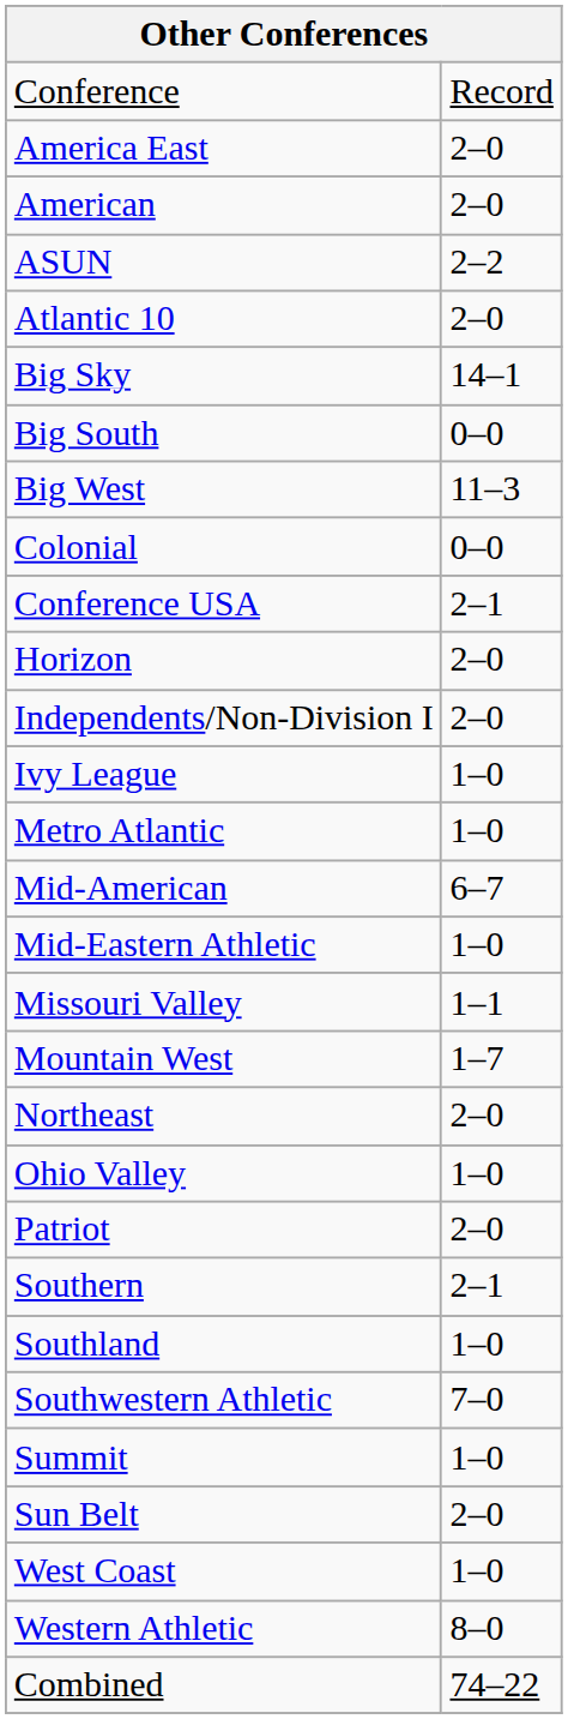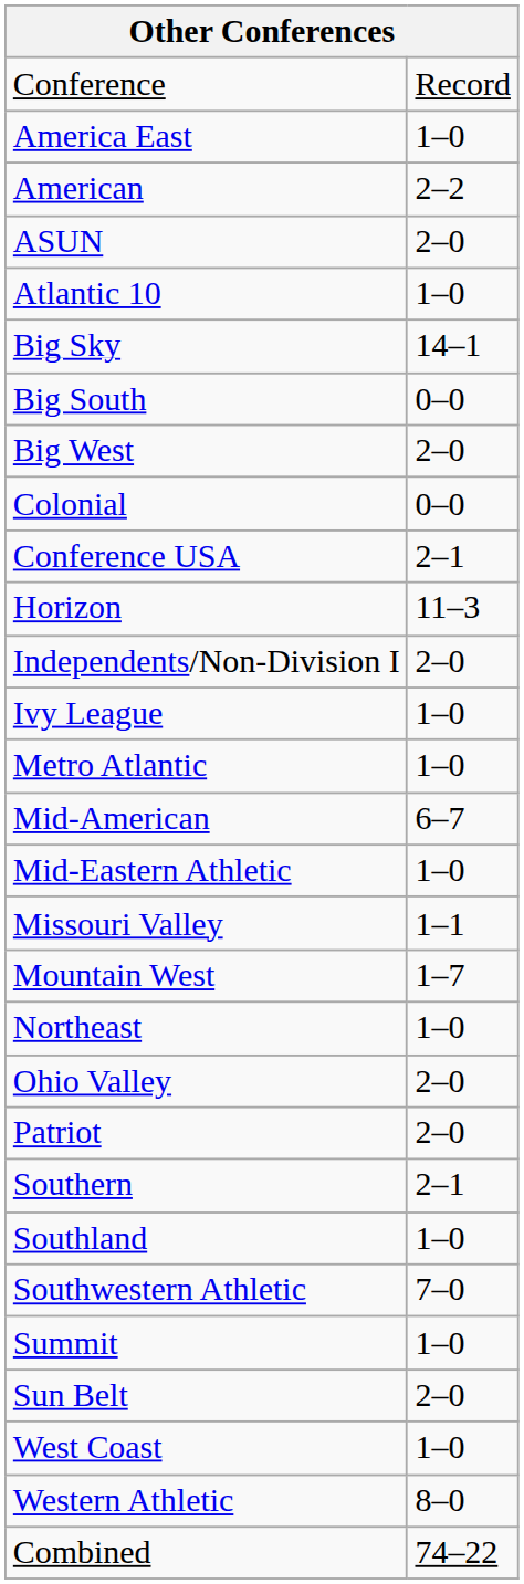 <table class="wikitable">
 <tr>
 <th colspan="2">Other Conferences</th>
 </tr>
 <tr>
 <td><u>Conference</u></td>
 <td><u>Record</u></td>
 </tr>
 <tr>
 <td><a href='#'>America East</a></td>
+<td>1–0</td>
+</tr>
+<tr>
+<td><a href='#'>American</a></td>
+<td>2–2</td>
+</tr>
+<tr>
+<td><a href='#'>ASUN</a></td>
 <td>2–0</td>
 </tr>
 <tr>
-<td><a href='#'>American</a></td>
-<td>2–0</td>
-</tr>
-<tr>
-<td><a href='#'>ASUN</a></td>
-<td>2–2</td>
-</tr>
-<tr>
 <td><a href='#'>Atlantic 10</a></td>
-<td>2–0</td>
+<td>1–0</td>
 </tr>
 <tr>
 <td><a href='#'>Big Sky</a></td>
 <td>14–1</td>
 </tr>
 <tr>
 <td><a href='#'>Big South</a></td>
 <td>0–0</td>
 </tr>
 <tr>
 <td><a href='#'>Big West</a></td>
-<td>11–3</td>
+<td>2–0</td>
 </tr>
 <tr>
 <td><a href='#'>Colonial</a></td>
 <td>0–0</td>
 </tr>
 <tr>
 <td><a href='#'>Conference USA</a></td>
 <td>2–1</td>
 </tr>
 <tr>
 <td><a href='#'>Horizon</a></td>
-<td>2–0</td>
+<td>11–3</td>
 </tr>
 <tr>
 <td><a href='#'>Independents</a>/Non-Division I</td>
 <td>2–0</td>
 </tr>
 <tr>
 <td><a href='#'>Ivy League</a></td>
 <td>1–0</td>
 </tr>
 <tr>
 <td><a href='#'>Metro Atlantic</a></td>
 <td>1–0</td>
 </tr>
 <tr>
 <td><a href='#'>Mid-American</a></td>
 <td>6–7</td>
 </tr>
 <tr>
 <td><a href='#'>Mid-Eastern Athletic</a></td>
 <td>1–0</td>
 </tr>
 <tr>
 <td><a href='#'>Missouri Valley</a></td>
 <td>1–1</td>
 </tr>
 <tr>
 <td><a href='#'>Mountain West</a></td>
 <td>1–7</td>
 </tr>
 <tr>
 <td><a href='#'>Northeast</a></td>
-<td>2–0</td>
+<td>1–0</td>
 </tr>
 <tr>
 <td><a href='#'>Ohio Valley</a></td>
-<td>1–0</td>
+<td>2–0</td>
 </tr>
 <tr>
 <td><a href='#'>Patriot</a></td>
 <td>2–0</td>
 </tr>
 <tr>
 <td><a href='#'>Southern</a></td>
 <td>2–1</td>
 </tr>
 <tr>
 <td><a href='#'>Southland</a></td>
 <td>1–0</td>
 </tr>
 <tr>
 <td><a href='#'>Southwestern Athletic</a></td>
 <td>7–0</td>
 </tr>
 <tr>
 <td><a href='#'>Summit</a></td>
 <td>1–0</td>
 </tr>
 <tr>
 <td><a href='#'>Sun Belt</a></td>
 <td>2–0</td>
 </tr>
 <tr>
 <td><a href='#'>West Coast</a></td>
 <td>1–0</td>
 </tr>
 <tr>
 <td><a href='#'>Western Athletic</a></td>
 <td>8–0</td>
 </tr>
 <tr>
 <td><u>Combined</u></td>
 <td><u>74–22</u></td>
 </tr>
 </table>
